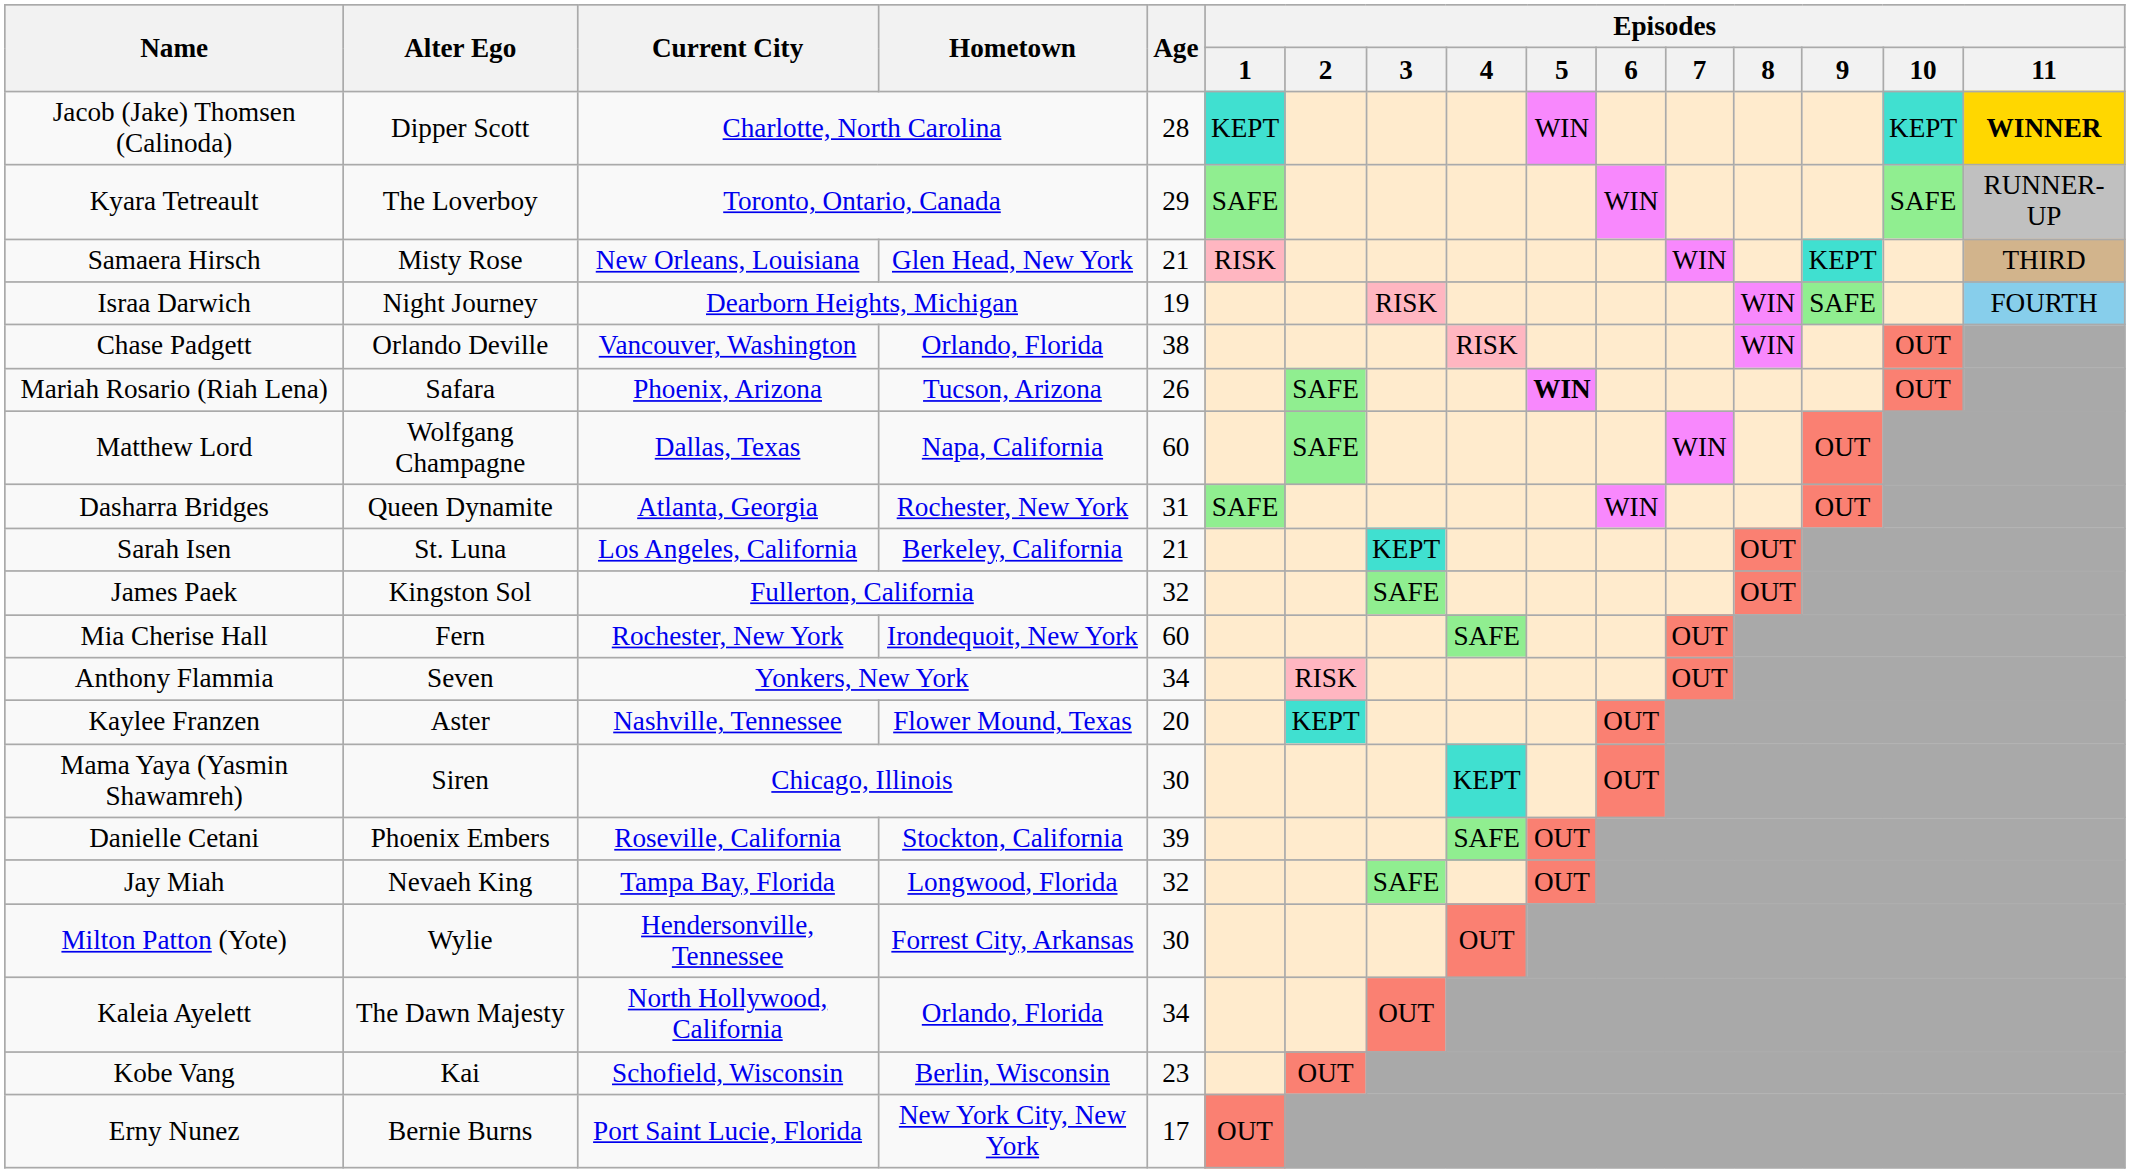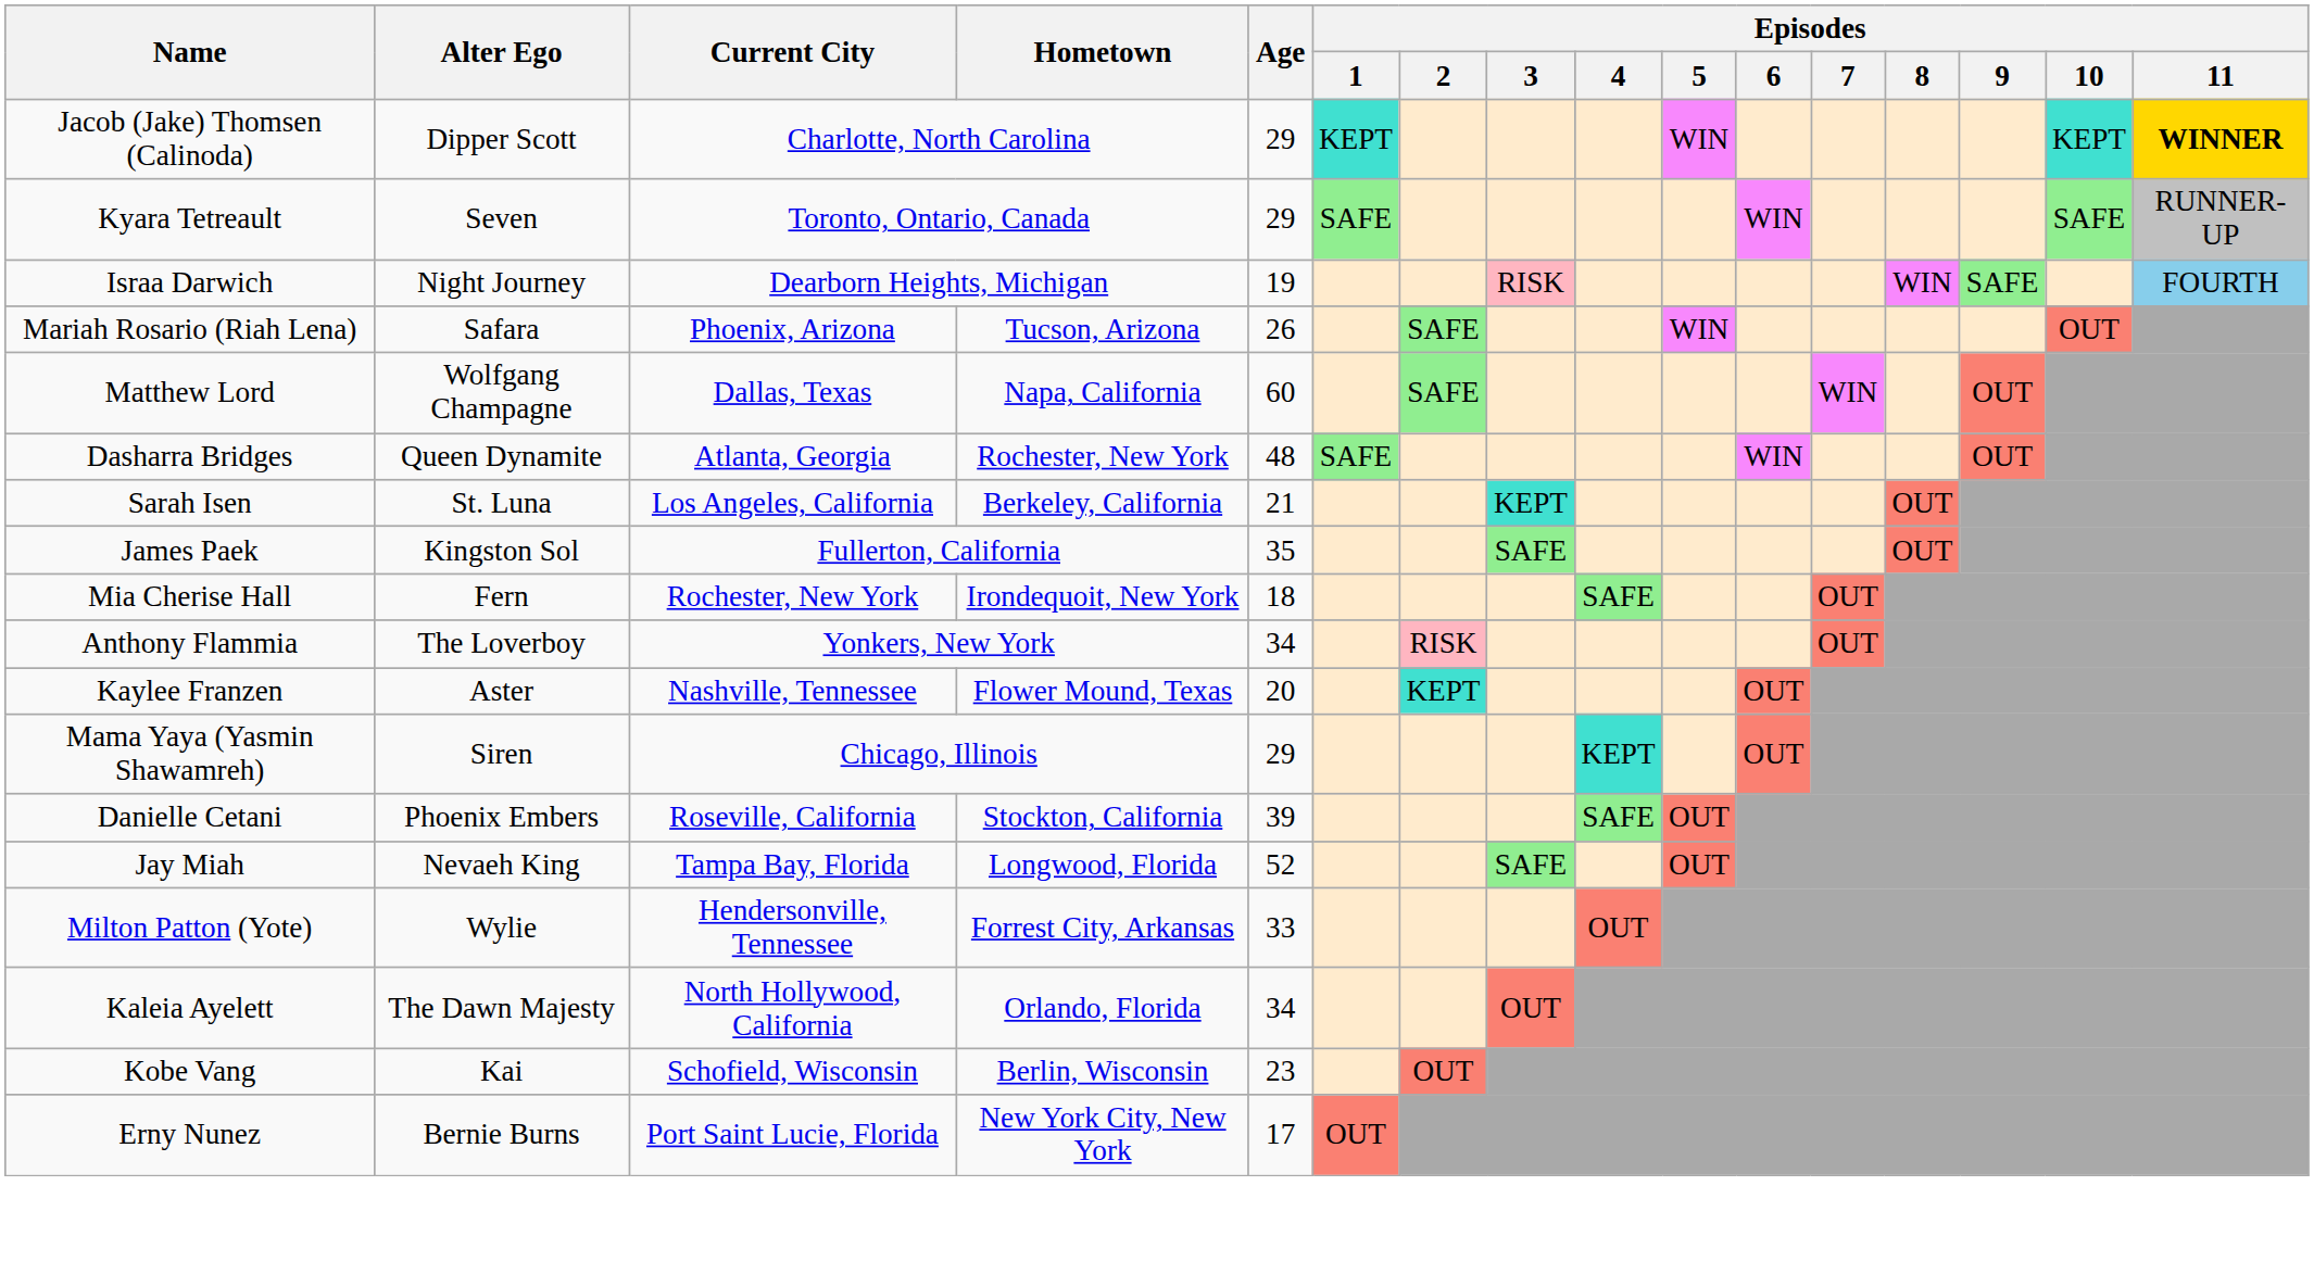 <table class="wikitable" style="text-align:center;">
 <tr>
 <th rowspan=2>Name</th>
 <th rowspan=2>Alter Ego</th>
 <th rowspan=2>Current City</th>
 <th rowspan=2>Hometown</th>
 <th rowspan=2>Age</th>
 <th colspan=11>Episodes</th>
 </tr>
 <tr>
 <th>1</th>
 <th>2</th>
 <th>3</th>
 <th>4</th>
 <th>5</th>
 <th>6</th>
 <th>7</th>
 <th>8</th>
 <th>9</th>
 <th>10</th>
 <th>11</th>
 </tr>
 <tr>
 <td>Jacob (Jake) Thomsen (Calinoda)</td>
 <td>Dipper Scott</td>
 <td colspan=2><a href='#'>Charlotte, North Carolina</a></td>
-<td>28</td>
+<td>29</td>
 <td bgcolor=turquoise>KEPT</td>
 <td bgcolor=#FFEBCD></td>
 <td bgcolor=#FFEBCD></td>
 <td bgcolor=#FFEBCD></td>
 <td bgcolor="#F888FD">WIN</td>
 <td bgcolor=#FFEBCD></td>
 <td bgcolor=#FFEBCD></td>
 <td bgcolor=#FFEBCD></td>
 <td bgcolor=#FFEBCD></td>
 <td bgcolor=turquoise>KEPT</td>
 <td bgcolor=gold><strong>WINNER</strong></td>
 </tr>
 <tr>
 <td>Kyara Tetreault</td>
-<td>The Loverboy</td>
+<td>Seven</td>
 <td colspan=2><a href='#'>Toronto, Ontario, Canada</a></td>
 <td>29</td>
 <td bgcolor=lightgreen>SAFE</td>
 <td bgcolor=#FFEBCD></td>
 <td bgcolor=#FFEBCD></td>
 <td bgcolor=#FFEBCD></td>
 <td bgcolor=#FFEBCD></td>
 <td bgcolor="#F888FD">WIN</td>
 <td bgcolor=#FFEBCD></td>
 <td bgcolor=#FFEBCD></td>
 <td bgcolor=#FFEBCD></td>
 <td bgcolor=lightgreen>SAFE</td>
 <td bgcolor=silver>RUNNER-UP</td>
-</tr>
-<tr>
-<td>Samaera Hirsch</td>
-<td>Misty Rose</td>
-<td><a href='#'>New Orleans, Louisiana</a></td>
-<td><a href='#'>Glen Head, New York</a></td>
-<td>21</td>
-<td bgcolor=lightpink>RISK</td>
-<td bgcolor=#FFEBCD></td>
-<td bgcolor=#FFEBCD></td>
-<td bgcolor=#FFEBCD></td>
-<td bgcolor=#FFEBCD></td>
-<td bgcolor=#FFEBCD></td>
-<td bgcolor="#F888FD">WIN</td>
-<td bgcolor=#FFEBCD></td>
-<td bgcolor=turquoise>KEPT</td>
-<td bgcolor=#FFEBCD></td>
-<td bgcolor=tan>THIRD</td>
 </tr>
 <tr>
 <td>Israa Darwich</td>
 <td>Night Journey</td>
 <td colspan=2><a href='#'>Dearborn Heights, Michigan</a></td>
 <td>19</td>
 <td bgcolor=#FFEBCD></td>
 <td bgcolor=#FFEBCD></td>
 <td bgcolor=lightpink>RISK</td>
 <td bgcolor=#FFEBCD></td>
 <td bgcolor=#FFEBCD></td>
 <td bgcolor=#FFEBCD></td>
 <td bgcolor=#FFEBCD></td>
 <td bgcolor="#F888FD">WIN</td>
 <td bgcolor=lightgreen>SAFE</td>
 <td bgcolor=#FFEBCD></td>
 <td bgcolor=skyblue>FOURTH</td>
 </tr>
 <tr>
-<td>Chase Padgett</td>
-<td>Orlando Deville</td>
-<td><a href='#'>Vancouver, Washington</a></td>
-<td><a href='#'>Orlando, Florida</a></td>
-<td>38</td>
-<td bgcolor=#FFEBCD></td>
-<td bgcolor=#FFEBCD></td>
-<td bgcolor=#FFEBCD></td>
-<td bgcolor=lightpink>RISK</td>
-<td bgcolor=#FFEBCD></td>
-<td bgcolor=#FFEBCD></td>
-<td bgcolor=#FFEBCD></td>
-<td bgcolor="#F888FD">WIN</td>
-<td bgcolor=#FFEBCD></td>
-<td bgcolor=salmon>OUT</td>
-<td colspan="1" bgcolor="darkgrey"></td>
-</tr>
-<tr>
 <td>Mariah Rosario (Riah Lena)</td>
 <td>Safara</td>
 <td><a href='#'>Phoenix, Arizona</a></td>
 <td><a href='#'>Tucson, Arizona</a></td>
 <td>26</td>
 <td bgcolor=#FFEBCD></td>
 <td bgcolor=lightgreen>SAFE</td>
 <td bgcolor=#FFEBCD></td>
 <td bgcolor=#FFEBCD></td>
-<td bgcolor="#F888FD"><strong>WIN</strong></td>
+<td bgcolor="#F888FD">WIN</td>
 <td bgcolor=#FFEBCD></td>
 <td bgcolor=#FFEBCD></td>
 <td bgcolor=#FFEBCD></td>
 <td bgcolor=#FFEBCD></td>
 <td bgcolor=salmon>OUT</td>
 <td colspan="1" bgcolor="darkgrey"></td>
 </tr>
 <tr>
 <td>Matthew Lord</td>
 <td>Wolfgang Champagne</td>
 <td><a href='#'>Dallas, Texas</a></td>
 <td><a href='#'>Napa, California</a></td>
 <td>60</td>
 <td bgcolor=#FFEBCD></td>
 <td bgcolor=lightgreen>SAFE</td>
 <td bgcolor=#FFEBCD></td>
 <td bgcolor=#FFEBCD></td>
 <td bgcolor=#FFEBCD></td>
 <td bgcolor=#FFEBCD></td>
 <td bgcolor="#F888FD">WIN</td>
 <td bgcolor=#FFEBCD></td>
 <td bgcolor=salmon>OUT</td>
 <td colspan="2" bgcolor="darkgrey"></td>
 </tr>
 <tr>
 <td>Dasharra Bridges</td>
 <td>Queen Dynamite</td>
 <td><a href='#'>Atlanta, Georgia</a></td>
 <td><a href='#'>Rochester, New York</a></td>
-<td>31</td>
+<td>48</td>
 <td bgcolor=lightgreen>SAFE</td>
 <td bgcolor=#FFEBCD></td>
 <td bgcolor=#FFEBCD></td>
 <td bgcolor=#FFEBCD></td>
 <td bgcolor=#FFEBCD></td>
 <td bgcolor="#F888FD">WIN</td>
 <td bgcolor=#FFEBCD></td>
 <td bgcolor=#FFEBCD></td>
 <td bgcolor=salmon>OUT</td>
 <td colspan="2" bgcolor="darkgrey"></td>
 </tr>
 <tr>
 <td>Sarah Isen</td>
 <td>St. Luna</td>
 <td><a href='#'>Los Angeles, California</a></td>
 <td><a href='#'>Berkeley, California</a></td>
 <td>21</td>
 <td bgcolor=#FFEBCD></td>
 <td bgcolor=#FFEBCD></td>
 <td bgcolor=turquoise>KEPT</td>
 <td bgcolor=#FFEBCD></td>
 <td bgcolor=#FFEBCD></td>
 <td bgcolor=#FFEBCD></td>
 <td bgcolor=#FFEBCD></td>
 <td bgcolor=salmon>OUT</td>
 <td colspan="3" bgcolor="darkgrey"></td>
 </tr>
 <tr>
 <td>James Paek</td>
 <td>Kingston Sol</td>
 <td colspan=2><a href='#'>Fullerton, California</a></td>
-<td>32</td>
+<td>35</td>
 <td bgcolor=#FFEBCD></td>
 <td bgcolor=#FFEBCD></td>
 <td bgcolor=lightgreen>SAFE</td>
 <td bgcolor=#FFEBCD></td>
 <td bgcolor=#FFEBCD></td>
 <td bgcolor=#FFEBCD></td>
 <td bgcolor=#FFEBCD></td>
 <td bgcolor=salmon>OUT</td>
 <td colspan="3" bgcolor="darkgrey"></td>
 </tr>
 <tr>
 <td>Mia Cherise Hall</td>
 <td>Fern</td>
 <td><a href='#'>Rochester, New York</a></td>
 <td><a href='#'>Irondequoit, New York</a></td>
-<td>60</td>
+<td>18</td>
 <td bgcolor=#FFEBCD></td>
 <td bgcolor=#FFEBCD></td>
 <td bgcolor=#FFEBCD></td>
 <td bgcolor=lightgreen>SAFE</td>
 <td bgcolor=#FFEBCD></td>
 <td bgcolor=#FFEBCD></td>
 <td bgcolor=salmon>OUT</td>
 <td colspan="4" bgcolor="darkgrey"></td>
 </tr>
 <tr>
 <td>Anthony Flammia</td>
-<td>Seven</td>
+<td>The Loverboy</td>
 <td colspan=2><a href='#'>Yonkers, New York</a></td>
 <td>34</td>
 <td bgcolor=#FFEBCD></td>
 <td bgcolor=lightpink>RISK</td>
 <td bgcolor=#FFEBCD></td>
 <td bgcolor=#FFEBCD></td>
 <td bgcolor=#FFEBCD></td>
 <td bgcolor=#FFEBCD></td>
 <td bgcolor=salmon>OUT</td>
 <td colspan="4" bgcolor="darkgrey"></td>
 </tr>
 <tr>
 <td>Kaylee Franzen</td>
 <td>Aster</td>
 <td><a href='#'>Nashville, Tennessee</a></td>
 <td><a href='#'>Flower Mound, Texas</a></td>
 <td>20</td>
 <td bgcolor=#FFEBCD></td>
 <td bgcolor=turquoise>KEPT</td>
 <td bgcolor=#FFEBCD></td>
 <td bgcolor=#FFEBCD></td>
 <td bgcolor=#FFEBCD></td>
 <td bgcolor=salmon>OUT</td>
 <td colspan="5" bgcolor="darkgrey"></td>
 </tr>
 <tr>
 <td>Mama Yaya (Yasmin Shawamreh)</td>
 <td>Siren</td>
 <td colspan=2><a href='#'>Chicago, Illinois</a></td>
-<td>30</td>
+<td>29</td>
 <td bgcolor=#FFEBCD></td>
 <td bgcolor=#FFEBCD></td>
 <td bgcolor=#FFEBCD></td>
 <td bgcolor=turquoise>KEPT</td>
 <td bgcolor=#FFEBCD></td>
 <td bgcolor=salmon>OUT</td>
 <td colspan="5" bgcolor="darkgrey"></td>
 </tr>
 <tr>
 <td>Danielle Cetani</td>
 <td>Phoenix Embers</td>
 <td><a href='#'>Roseville, California</a></td>
 <td><a href='#'>Stockton, California</a></td>
 <td>39</td>
 <td bgcolor=#FFEBCD></td>
 <td bgcolor=#FFEBCD></td>
 <td bgcolor=#FFEBCD></td>
 <td bgcolor=lightgreen>SAFE</td>
 <td bgcolor=salmon>OUT</td>
 <td colspan="6" bgcolor="darkgrey"></td>
 </tr>
 <tr>
 <td>Jay Miah</td>
 <td>Nevaeh King</td>
 <td><a href='#'>Tampa Bay, Florida</a></td>
 <td><a href='#'>Longwood, Florida</a></td>
-<td>32</td>
+<td>52</td>
 <td bgcolor=#FFEBCD></td>
 <td bgcolor=#FFEBCD></td>
 <td bgcolor=lightgreen>SAFE</td>
 <td bgcolor=#FFEBCD></td>
 <td bgcolor=salmon>OUT</td>
 <td colspan="6" bgcolor="darkgrey"></td>
 </tr>
 <tr>
 <td><a href='#'>Milton Patton</a> (Yote)</td>
 <td>Wylie</td>
 <td><a href='#'>Hendersonville, Tennessee</a></td>
 <td><a href='#'>Forrest City, Arkansas</a></td>
-<td>30</td>
+<td>33</td>
 <td bgcolor=#FFEBCD></td>
 <td bgcolor=#FFEBCD></td>
 <td bgcolor=#FFEBCD></td>
 <td bgcolor=salmon>OUT</td>
 <td colspan="7" bgcolor="darkgrey"></td>
 </tr>
 <tr>
 <td>Kaleia Ayelett</td>
 <td>The Dawn Majesty</td>
 <td><a href='#'>North Hollywood, California</a></td>
 <td><a href='#'>Orlando, Florida</a></td>
 <td>34</td>
 <td bgcolor=#FFEBCD></td>
 <td bgcolor=#FFEBCD></td>
 <td bgcolor=salmon>OUT</td>
 <td colspan="8" bgcolor="darkgrey"></td>
 </tr>
 <tr>
 <td>Kobe Vang</td>
 <td>Kai</td>
 <td><a href='#'>Schofield, Wisconsin</a></td>
 <td><a href='#'>Berlin, Wisconsin</a></td>
 <td>23</td>
 <td bgcolor=#FFEBCD></td>
 <td bgcolor=salmon>OUT</td>
 <td colspan="9" bgcolor="darkgrey"></td>
 </tr>
 <tr>
 <td>Erny Nunez</td>
 <td>Bernie Burns</td>
 <td><a href='#'>Port Saint Lucie, Florida</a></td>
 <td><a href='#'>New York City, New York</a></td>
 <td>17</td>
 <td bgcolor=salmon>OUT</td>
 <td colspan="10" bgcolor="darkgrey"></td>
 </tr>
 </table>
